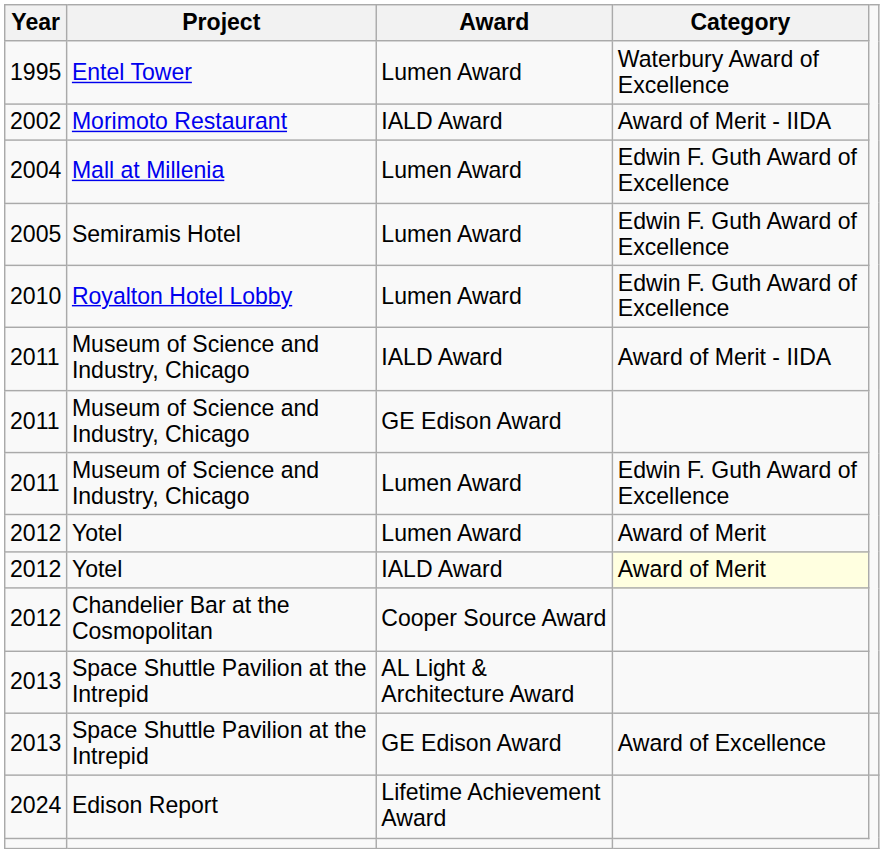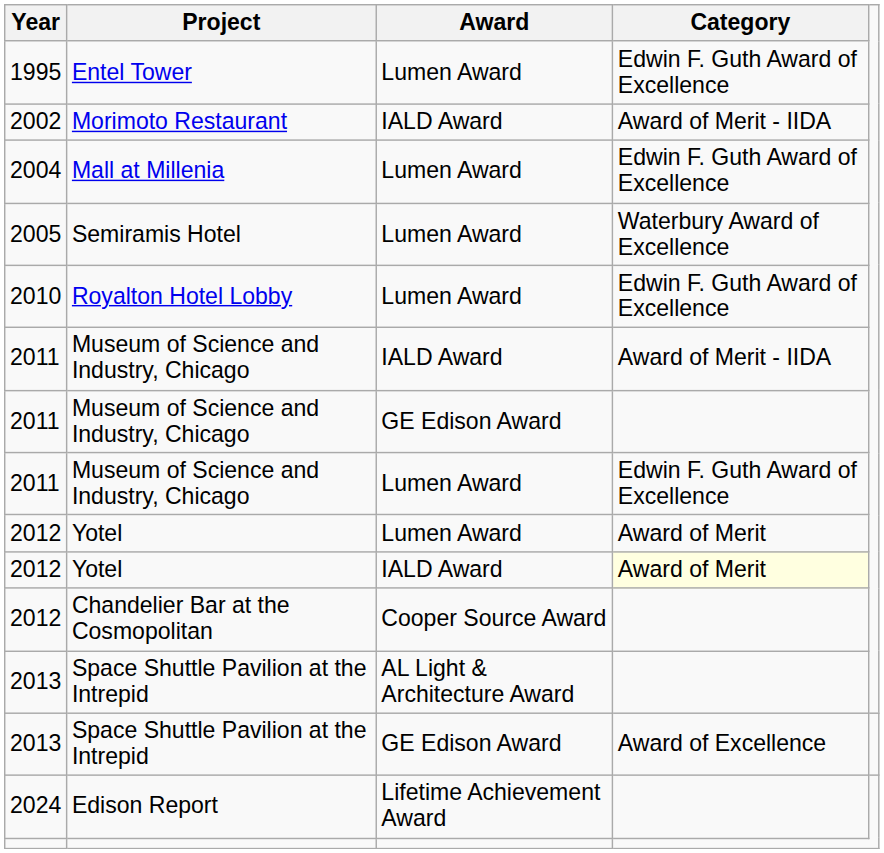 <table class="wikitable">
 <tr>
 <th>Year</th>
 <th>Project</th>
 <th>Award</th>
 <th>Category</th>
 </tr>
 <tr>
 <td>1995</td>
 <td><a href='#'>Entel Tower</a></td>
 <td>Lumen Award</td>
-<td>Waterbury Award of Excellence</td>
+<td>Edwin F. Guth Award of Excellence</td>
 </tr>
 <tr>
 <td>2002</td>
 <td><a href='#'>Morimoto Restaurant</a></td>
 <td>IALD Award</td>
 <td>Award of Merit - IIDA</td>
 </tr>
 <tr>
 <td>2004</td>
 <td><a href='#'>Mall at Millenia</a></td>
 <td>Lumen Award</td>
 <td>Edwin F. Guth Award of Excellence</td>
 </tr>
 <tr>
 <td>2005</td>
 <td>Semiramis Hotel</td>
 <td>Lumen Award</td>
-<td>Edwin F. Guth Award of Excellence</td>
+<td>Waterbury Award of Excellence</td>
 </tr>
 <tr>
 <td>2010</td>
 <td><a href='#'>Royalton Hotel Lobby</a></td>
 <td>Lumen Award</td>
 <td>Edwin F. Guth Award of Excellence</td>
 </tr>
 <tr>
 <td>2011</td>
 <td>Museum of Science and Industry, Chicago</td>
 <td>IALD Award</td>
 <td>Award of Merit - IIDA</td>
 </tr>
 <tr>
 <td>2011</td>
 <td>Museum of Science and Industry, Chicago</td>
 <td>GE Edison Award</td>
 <td></td>
 </tr>
 <tr>
 <td>2011</td>
 <td>Museum of Science and Industry, Chicago</td>
 <td>Lumen Award</td>
 <td>Edwin F. Guth Award of Excellence</td>
 </tr>
 <tr>
 <td>2012</td>
 <td>Yotel</td>
 <td>Lumen Award</td>
 <td>Award of Merit</td>
 </tr>
 <tr>
 <td>2012</td>
 <td>Yotel</td>
 <td>IALD Award</td>
 <td style="background: lightyellow;">Award of Merit</td>
 </tr>
 <tr>
 <td>2012</td>
 <td>Chandelier Bar at the Cosmopolitan</td>
 <td>Cooper Source Award</td>
 <td></td>
 </tr>
 <tr>
 <td>2013</td>
 <td>Space Shuttle Pavilion at the Intrepid</td>
 <td>AL Light & Architecture Award</td>
 <td></td>
 </tr>
 <tr>
 <td>2013</td>
 <td>Space Shuttle Pavilion at the Intrepid</td>
 <td>GE Edison Award</td>
 <td>Award of Excellence</td>
 <td></td>
 </tr>
 <tr>
 <td>2024</td>
 <td>Edison Report</td>
 <td>Lifetime Achievement Award</td>
 <td></td>
 </tr>
 <tr>
 <td></td>
 <td></td>
 <td></td>
 </tr>
 </table>
